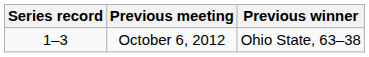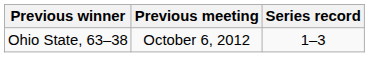 <table class="wikitable" style="text-align:center">
 <tr>
+<th>Previous winner</th>
+<th>Previous meeting</th>
 <th>Series record</th>
-<th>Previous meeting</th>
-<th>Previous winner</th>
 </tr>
 <tr>
+<td>Ohio State, 63–38</td>
+<td>October 6, 2012</td>
 <td>1–3</td>
-<td>October 6, 2012</td>
-<td>Ohio State, 63–38</td>
 </tr>
 </table>
